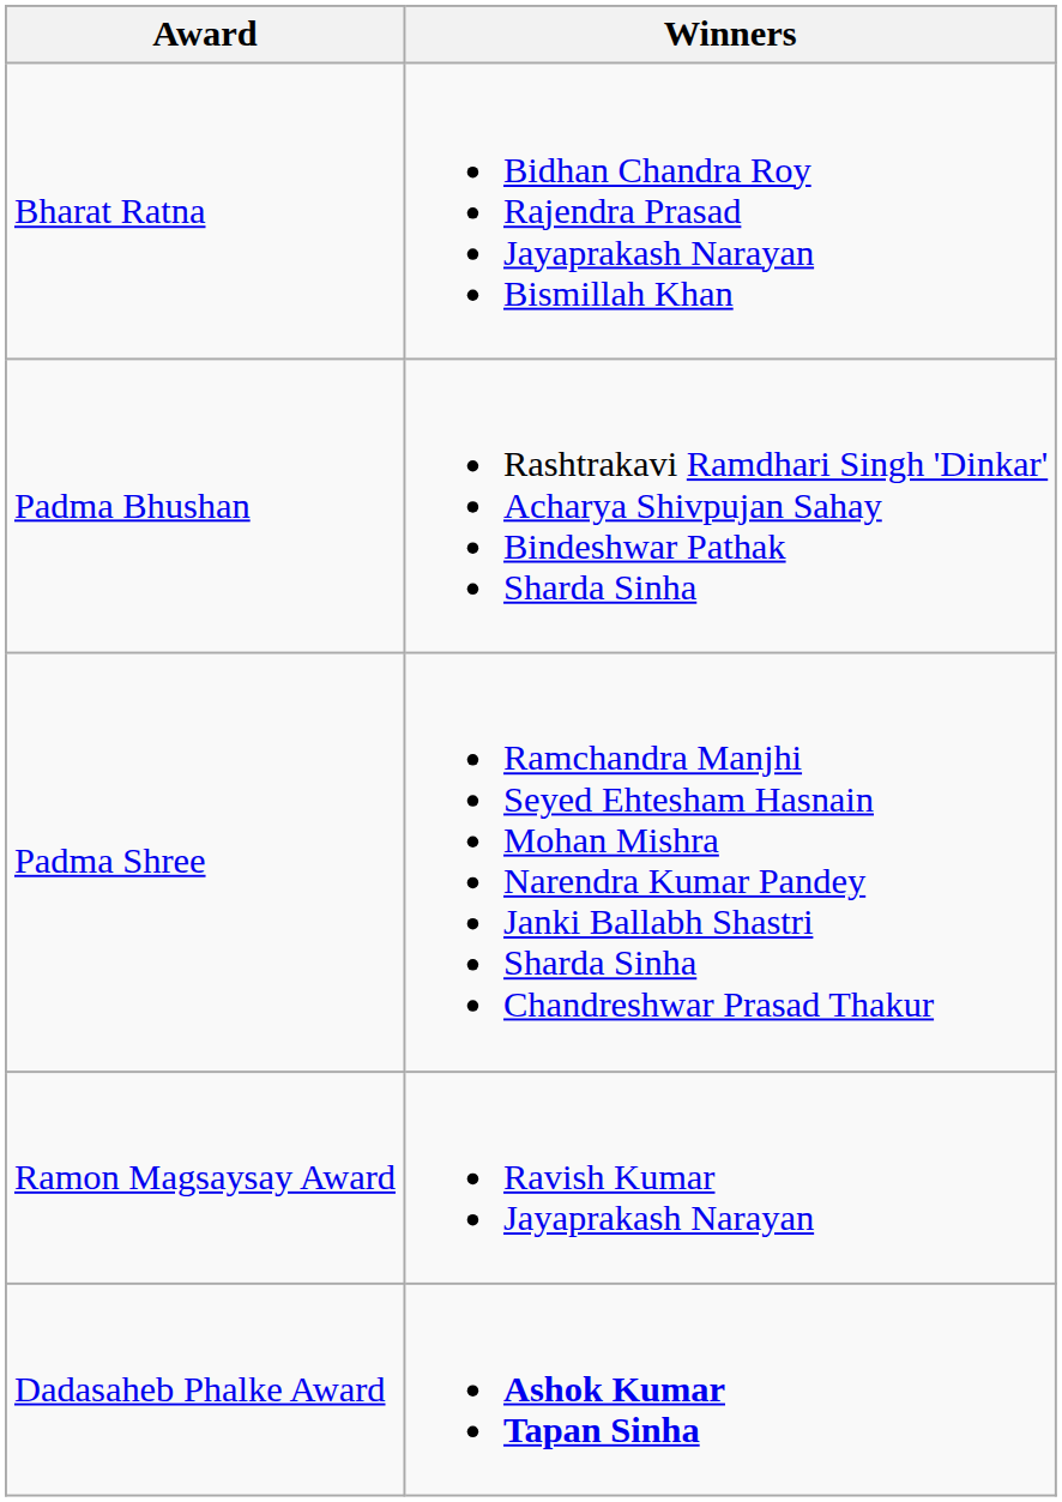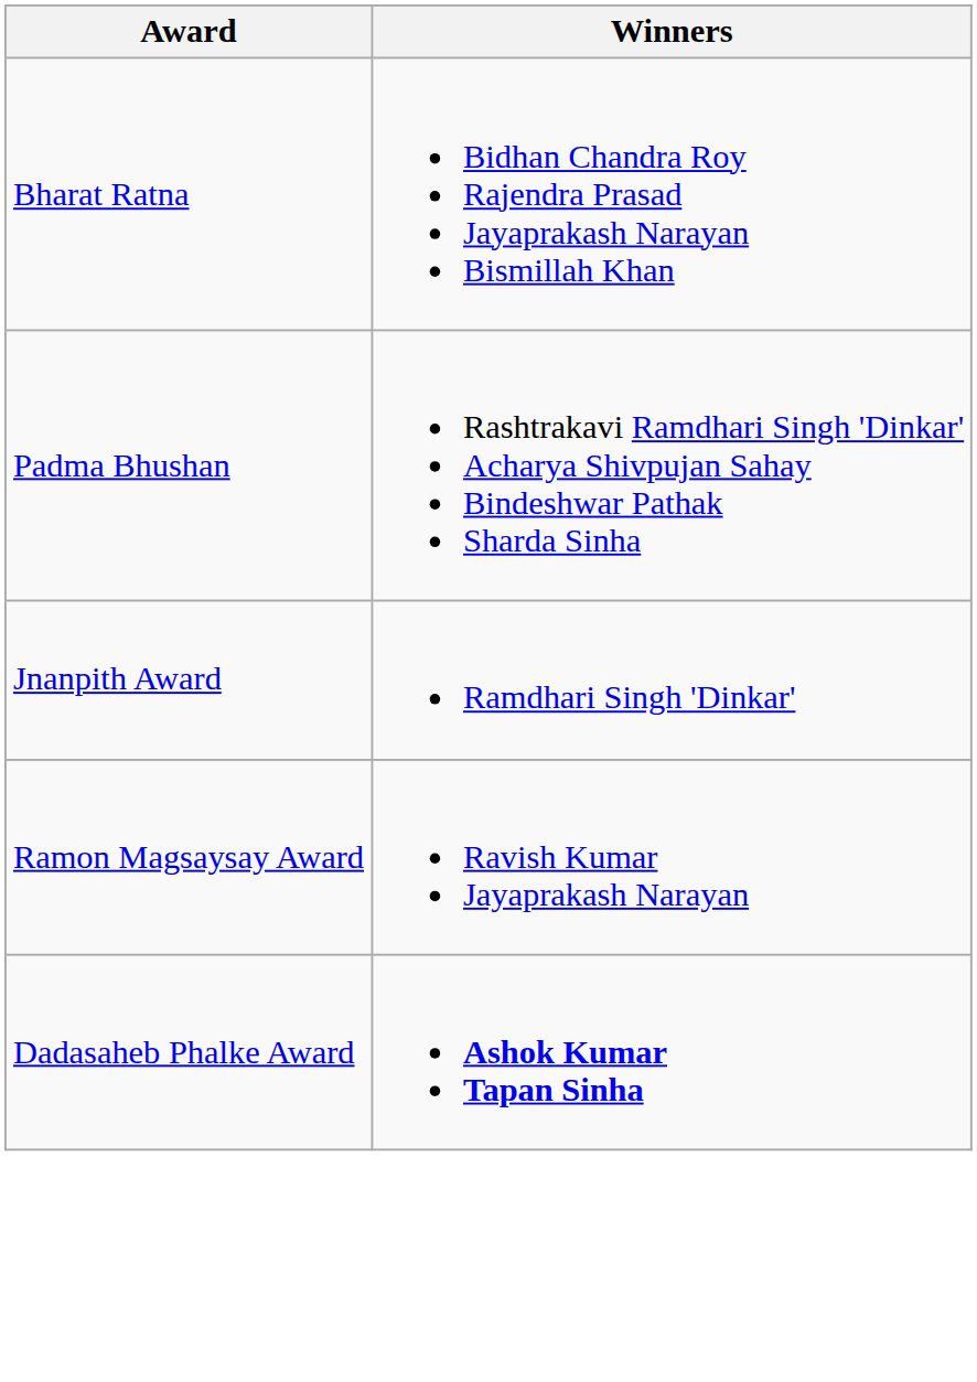 <table class="wikitable">
 <tr>
 <th>Award</th>
 <th>Winners</th>
 </tr>
 <tr>
 <td><a href='#'>Bharat Ratna</a></td>
 <td><br><ul><li><a href='#'>Bidhan Chandra Roy</a></li><li><a href='#'>Rajendra Prasad</a></li><li><a href='#'>Jayaprakash Narayan</a></li><li><a href='#'>Bismillah Khan</a></li></ul></td>
 </tr>
 <tr>
 <td><a href='#'>Padma Bhushan</a></td>
 <td><br><ul><li>Rashtrakavi <a href='#'>Ramdhari Singh 'Dinkar'</a></li><li><a href='#'>Acharya Shivpujan Sahay</a></li><li><a href='#'>Bindeshwar Pathak</a></li><li><a href='#'>Sharda Sinha</a></li></ul></td>
 </tr>
 <tr>
-<td><a href='#'>Padma Shree</a></td>
-<td><br><ul><li><a href='#'>Ramchandra Manjhi</a></li><li><a href='#'>Seyed Ehtesham Hasnain</a></li><li><a href='#'>Mohan Mishra</a></li><li><a href='#'>Narendra Kumar Pandey</a></li><li><a href='#'>Janki Ballabh Shastri</a></li><li><a href='#'>Sharda Sinha</a></li><li><a href='#'>Chandreshwar Prasad Thakur</a></li></ul></td>
+<td><a href='#'>Jnanpith Award</a></td>
+<td><br><ul><li><a href='#'>Ramdhari Singh 'Dinkar'</a></li></ul></td>
 </tr>
 <tr>
 <td><a href='#'>Ramon Magsaysay Award</a></td>
 <td><br><ul><li><a href='#'>Ravish Kumar</a></li><li><a href='#'>Jayaprakash Narayan</a></li></ul></td>
 </tr>
 <tr>
 <td><a href='#'>Dadasaheb Phalke Award</a></td>
 <td><strong><br><ul><li><a href='#'>Ashok Kumar</a></li><li><a href='#'>Tapan Sinha</a></li></ul></strong></td>
 </tr>
 </table>
